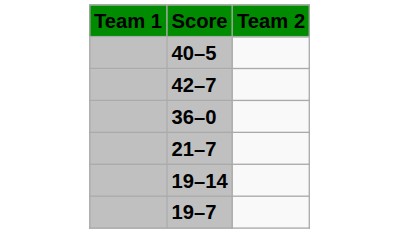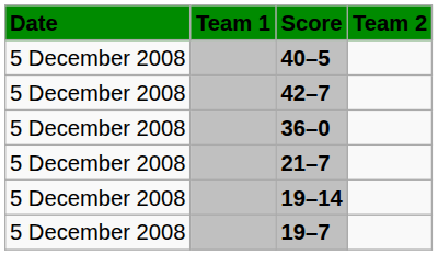 <table class="wikitable" style="margin:0.5em auto; font-size:95%">
 <tr bgcolor="#008B00">
+<td><strong>Date</strong></td>
 <td><strong>Team 1</strong></td>
 <td><strong>Score</strong></td>
 <td><strong>Team 2</strong></td>
 </tr>
 <tr>
+<td>5 December 2008</td>
 <td bgcolor="silver"><strong></strong></td>
 <td bgcolor="silver"><strong>40–5</strong></td>
 <td></td>
 </tr>
 <tr>
+<td>5 December 2008</td>
 <td bgcolor="silver"><strong></strong></td>
 <td bgcolor="silver"><strong>42–7</strong></td>
 <td></td>
 </tr>
 <tr>
+<td>5 December 2008</td>
 <td bgcolor="silver"><strong></strong></td>
 <td bgcolor="silver"><strong>36–0</strong></td>
 <td></td>
 </tr>
 <tr>
+<td>5 December 2008</td>
 <td bgcolor="silver"><strong></strong></td>
 <td bgcolor="silver"><strong>21–7</strong></td>
 <td></td>
 </tr>
 <tr>
+<td>5 December 2008</td>
 <td bgcolor="silver"><strong></strong></td>
 <td bgcolor="silver"><strong>19–14</strong></td>
 <td></td>
 </tr>
 <tr>
+<td>5 December 2008</td>
 <td bgcolor="silver"><strong></strong></td>
 <td bgcolor="silver"><strong>19–7</strong></td>
 <td></td>
 </tr>
 </table>
